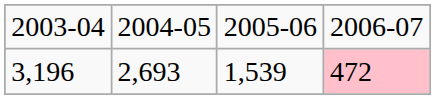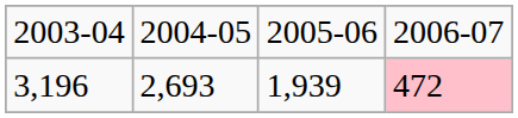 <table class="wikitable">
 <tr>
 <td>2003-04</td>
 <td>2004-05</td>
 <td>2005-06</td>
 <td>2006-07</td>
 </tr>
 <tr>
 <td>3,196</td>
 <td>2,693</td>
-<td>1,539</td>
+<td>1,939</td>
 <td style="background: pink;">472</td>
 </tr>
 </table>
